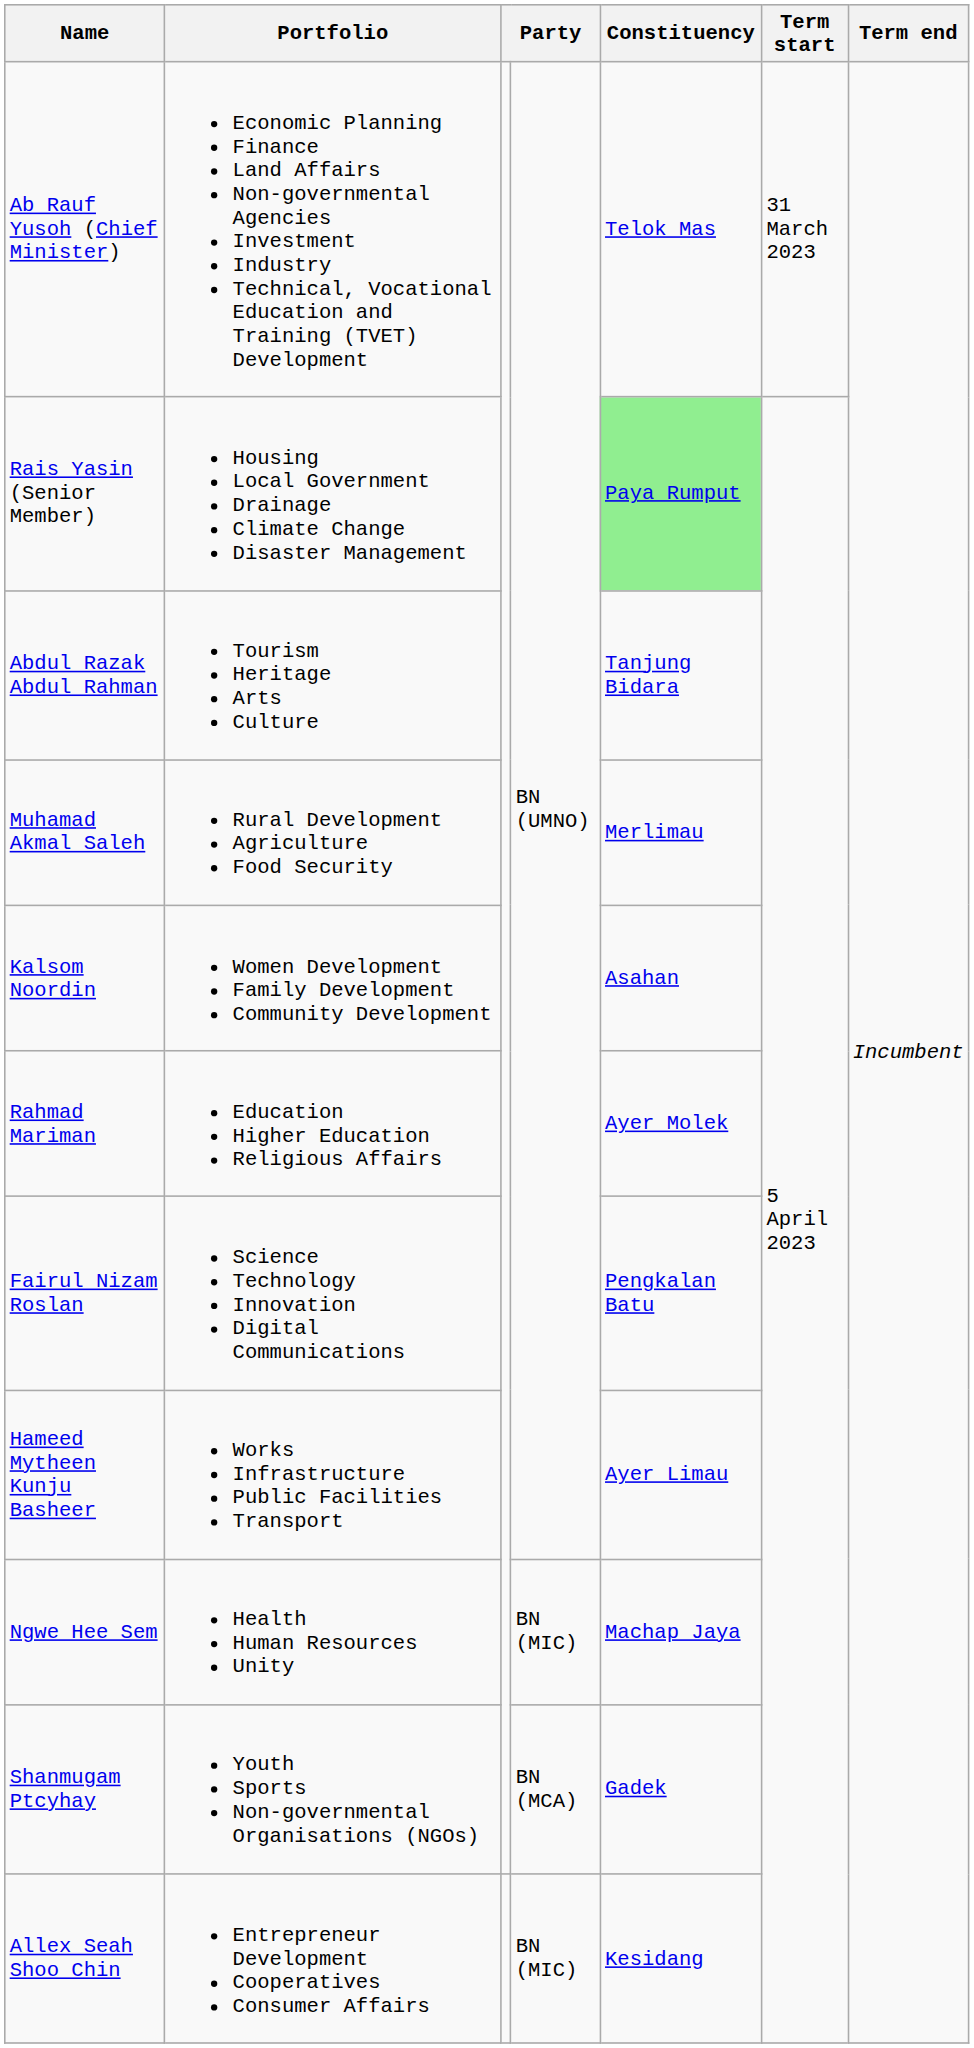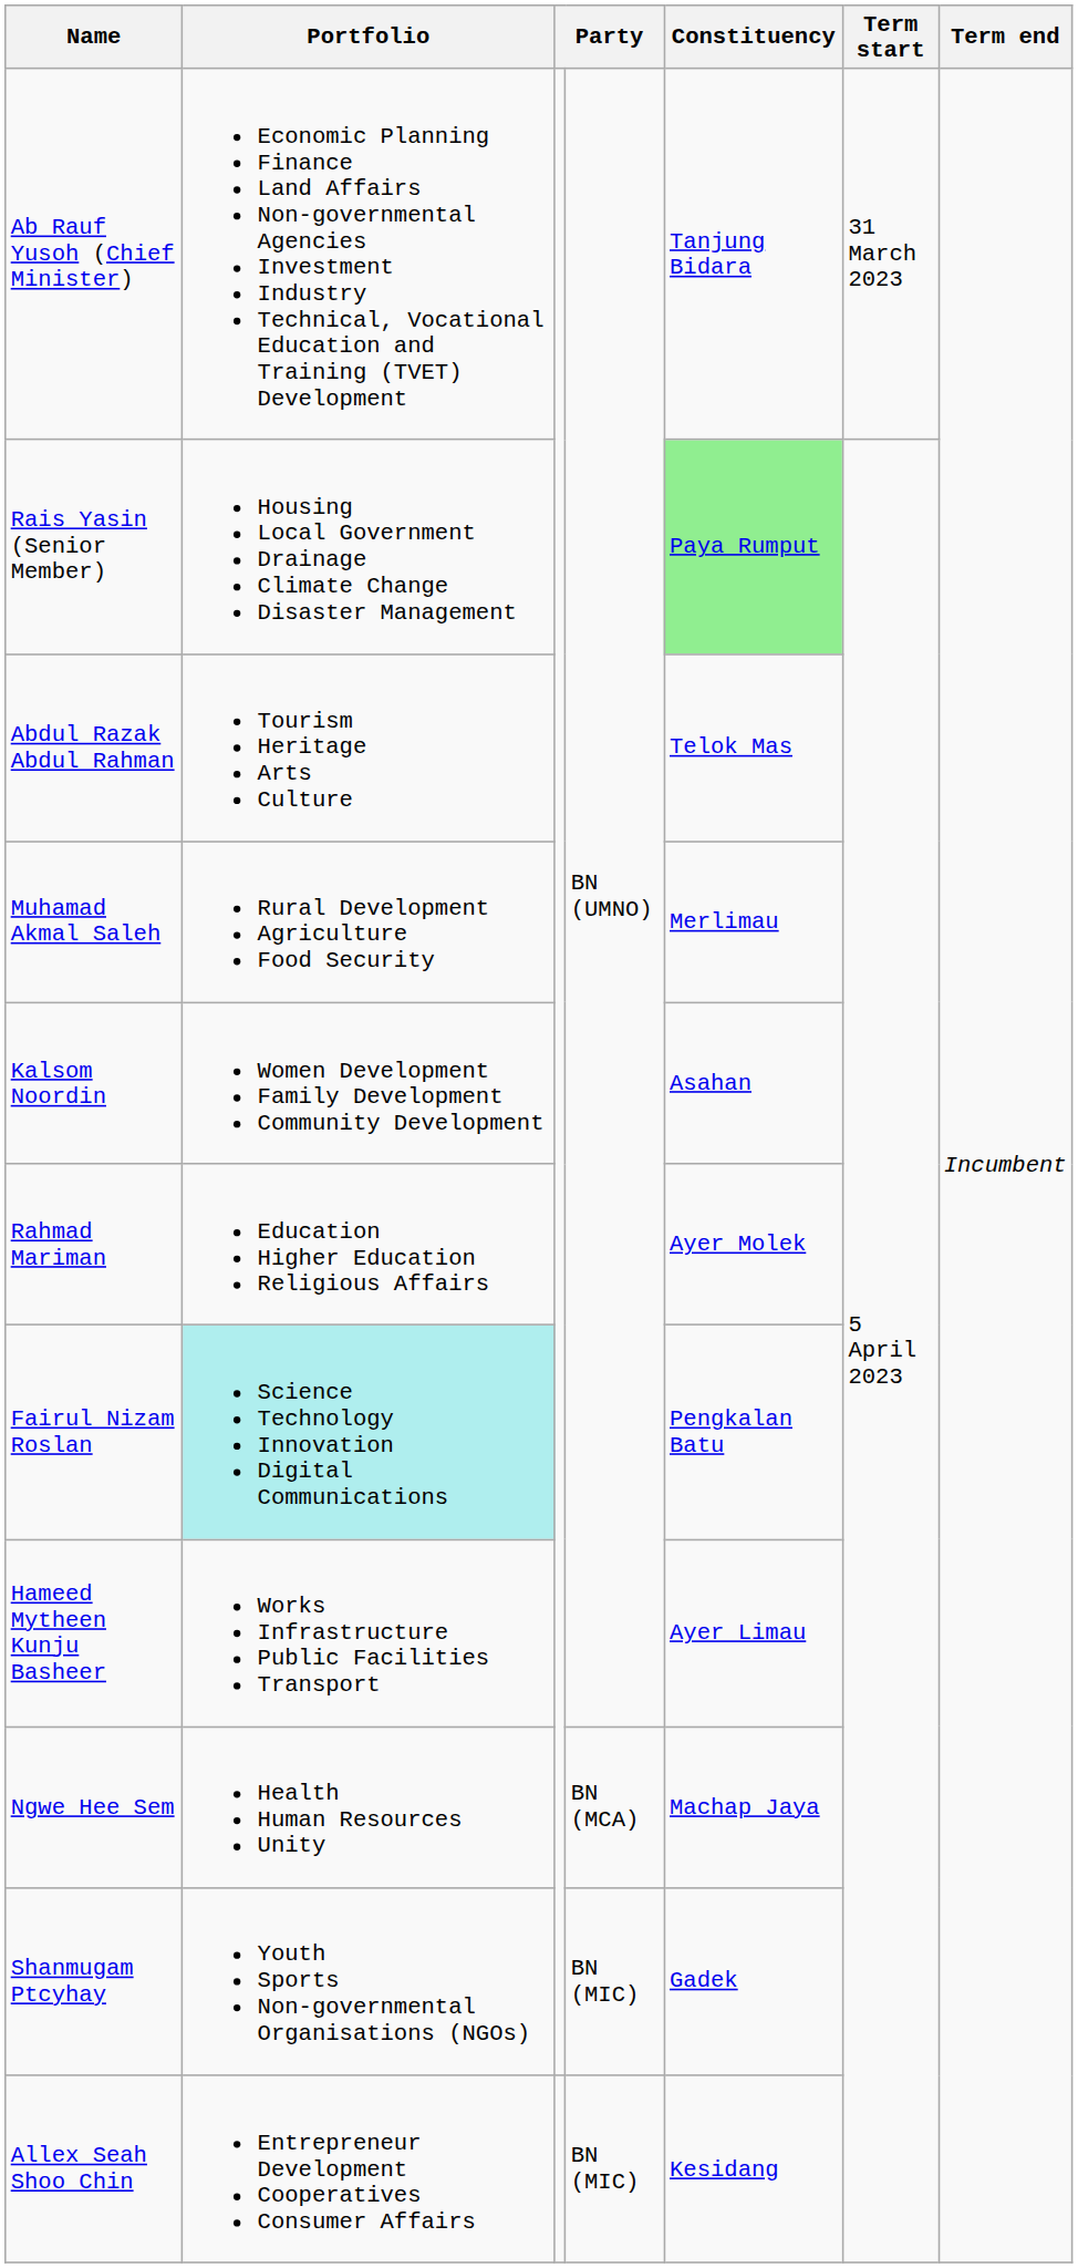 <table class="wikitable">
 <tr>
 <th>Name</th>
 <th>Portfolio</th>
 <th colspan=2>Party</th>
 <th>Constituency</th>
 <th>Term start</th>
 <th>Term end</th>
 </tr>
 <tr>
 <td><a href='#'>Ab Rauf Yusoh</a> (<a href='#'>Chief Minister</a>)</td>
 <td><br><ul><li>Economic Planning</li><li>Finance</li><li>Land Affairs</li><li>Non-governmental Agencies</li><li>Investment</li><li>Industry</li><li>Technical, Vocational Education and Training (TVET) Development</li></ul></td>
 <td rowspan=10 bgcolor=></td>
 <td rowspan="8">BN (UMNO)</td>
-<td><a href='#'>Telok Mas</a></td>
+<td><a href='#'>Tanjung Bidara</a></td>
 <td>31 March 2023</td>
 <td rowspan="11"><em>Incumbent</em></td>
 </tr>
 <tr>
 <td><a href='#'>Rais Yasin</a> (Senior Member)</td>
 <td><br><ul><li>Housing</li><li>Local Government</li><li>Drainage</li><li>Climate Change</li><li>Disaster Management</li></ul></td>
 <td style="background: lightgreen;"><a href='#'>Paya Rumput</a></td>
 <td rowspan="10">5 April 2023</td>
 </tr>
 <tr>
 <td><a href='#'>Abdul Razak Abdul Rahman</a></td>
 <td><br><ul><li>Tourism</li><li>Heritage</li><li>Arts</li><li>Culture</li></ul></td>
-<td><a href='#'>Tanjung Bidara</a></td>
+<td><a href='#'>Telok Mas</a></td>
 </tr>
 <tr>
 <td><a href='#'>Muhamad Akmal Saleh</a></td>
 <td><br><ul><li>Rural Development</li><li>Agriculture</li><li>Food Security</li></ul></td>
 <td><a href='#'>Merlimau</a></td>
 </tr>
 <tr>
 <td><a href='#'>Kalsom Noordin</a></td>
 <td><br><ul><li>Women Development</li><li>Family Development</li><li>Community Development</li></ul></td>
 <td><a href='#'>Asahan</a></td>
 </tr>
 <tr>
 <td><a href='#'>Rahmad Mariman</a></td>
 <td><br><ul><li>Education</li><li>Higher Education</li><li>Religious Affairs</li></ul></td>
 <td><a href='#'>Ayer Molek</a></td>
 </tr>
 <tr>
 <td><a href='#'>Fairul Nizam Roslan</a></td>
-<td><br><ul><li>Science</li><li>Technology</li><li>Innovation</li><li>Digital Communications</li></ul></td>
+<td style="background: paleturquoise;"><br><ul><li>Science</li><li>Technology</li><li>Innovation</li><li>Digital Communications</li></ul></td>
 <td><a href='#'>Pengkalan Batu</a></td>
 </tr>
 <tr>
 <td><a href='#'>Hameed Mytheen Kunju Basheer</a></td>
 <td><br><ul><li>Works</li><li>Infrastructure</li><li>Public Facilities</li><li>Transport</li></ul></td>
 <td><a href='#'>Ayer Limau</a></td>
 </tr>
 <tr>
 <td><a href='#'>Ngwe Hee Sem</a></td>
 <td><br><ul><li>Health</li><li>Human Resources</li><li>Unity</li></ul></td>
-<td>BN (MIC)</td>
+<td>BN (MCA)</td>
 <td><a href='#'>Machap Jaya</a></td>
 </tr>
 <tr>
 <td><a href='#'>Shanmugam Ptcyhay</a></td>
 <td><br><ul><li>Youth</li><li>Sports</li><li>Non-governmental Organisations (NGOs)</li></ul></td>
-<td>BN (MCA)</td>
+<td>BN (MIC)</td>
 <td><a href='#'>Gadek</a></td>
 </tr>
 <tr>
 <td><a href='#'>Allex Seah Shoo Chin</a></td>
 <td><br><ul><li>Entrepreneur Development</li><li>Cooperatives</li><li>Consumer Affairs</li></ul></td>
 <td bgcolor=></td>
 <td>BN (MIC)</td>
 <td><a href='#'>Kesidang</a></td>
 </tr>
 </table>
